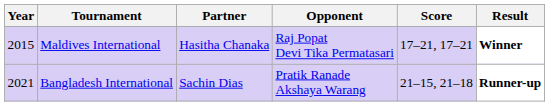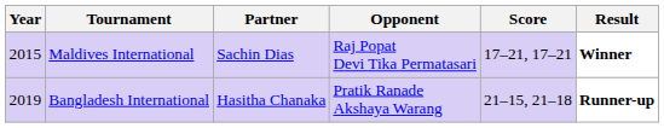 <table class="sortable wikitable" style="font-size: 90%;">
 <tr>
 <th>Year</th>
 <th>Tournament</th>
 <th>Partner</th>
 <th>Opponent</th>
 <th>Score</th>
 <th>Result</th>
 </tr>
 <tr style="background:#D8CEF6">
 <td align="center">2015</td>
 <td align="left"><a href='#'>Maldives International</a></td>
-<td align="left"> <a href='#'>Hasitha Chanaka</a></td>
+<td align="left"> <a href='#'>Sachin Dias</a></td>
 <td align="left"> <a href='#'>Raj Popat</a><br> <a href='#'>Devi Tika Permatasari</a></td>
 <td align="left">17–21, 17–21</td>
 <td style="text-align:left; background:white"> <strong>Winner</strong></td>
 </tr>
 <tr style="background:#D8CEF6">
-<td align="center">2021</td>
+<td align="center">2019</td>
 <td align="left"><a href='#'>Bangladesh International</a></td>
-<td align="left"> <a href='#'>Sachin Dias</a></td>
+<td align="left"> <a href='#'>Hasitha Chanaka</a></td>
 <td align="left"> <a href='#'>Pratik Ranade</a><br> <a href='#'>Akshaya Warang</a></td>
 <td align="left">21–15, 21–18</td>
 <td style="text-align:left; background:white"> <strong>Runner-up</strong></td>
 </tr>
 </table>
